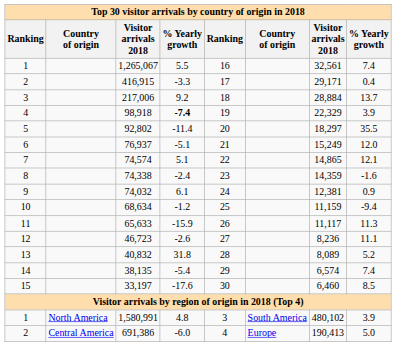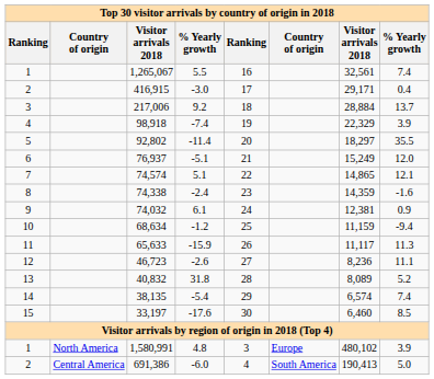 <table class="wikitable" style="margin: 1em auto 1em auto; text-align:center;">
 <tr>
 <th colspan="8" style="background-color: #ffdead;">Top 30 visitor arrivals by country of origin in 2018</th>
 </tr>
 <tr style="background:#ffdead;">
 <th>Ranking</th>
 <th>Country<br>of origin</th>
 <th>Visitor<br>arrivals<br>2018</th>
 <th>% Yearly <br>growth</th>
 <th>Ranking</th>
 <th>Country<br>of origin</th>
 <th>Visitor<br>arrivals<br>2018</th>
 <th>% Yearly <br>growth</th>
 </tr>
 <tr>
 <td>1</td>
 <td align=left></td>
 <td>1,265,067</td>
 <td>5.5</td>
 <td>16</td>
 <td align=left></td>
 <td>32,561</td>
 <td>7.4</td>
 </tr>
 <tr>
 <td>2</td>
 <td align=left></td>
 <td>416,915</td>
-<td>-3.3</td>
+<td>-3.0</td>
 <td>17</td>
 <td align=left></td>
 <td>29,171</td>
 <td>0.4</td>
 </tr>
 <tr>
 <td>3</td>
 <td align=left></td>
 <td>217,006</td>
 <td>9.2</td>
 <td>18</td>
 <td align=left></td>
 <td>28,884</td>
 <td>13.7</td>
 </tr>
 <tr>
 <td>4</td>
 <td align=left></td>
 <td>98,918</td>
-<td><strong>-7.4</strong></td>
+<td>-7.4</td>
 <td>19</td>
 <td align=left></td>
 <td>22,329</td>
 <td>3.9</td>
 </tr>
 <tr>
 <td>5</td>
 <td align=left></td>
 <td>92,802</td>
 <td>-11.4</td>
 <td>20</td>
 <td align=left></td>
 <td>18,297</td>
 <td>35.5</td>
 </tr>
 <tr>
 <td>6</td>
 <td align=left></td>
 <td>76,937</td>
 <td>-5.1</td>
 <td>21</td>
 <td align=left></td>
 <td>15,249</td>
 <td>12.0</td>
 </tr>
 <tr>
 <td>7</td>
 <td align=left></td>
 <td>74,574</td>
 <td>5.1</td>
 <td>22</td>
 <td align=left></td>
 <td>14,865</td>
 <td>12.1</td>
 </tr>
 <tr>
 <td>8</td>
 <td align=left></td>
 <td>74,338</td>
 <td>-2.4</td>
 <td>23</td>
 <td align=left></td>
 <td>14,359</td>
 <td>-1.6</td>
 </tr>
 <tr>
 <td>9</td>
 <td align=left></td>
 <td>74,032</td>
 <td>6.1</td>
 <td>24</td>
 <td align=left></td>
 <td>12,381</td>
 <td>0.9</td>
 </tr>
 <tr>
 <td>10</td>
 <td align=left></td>
 <td>68,634</td>
 <td>-1.2</td>
 <td>25</td>
 <td align=left></td>
 <td>11,159</td>
 <td>-9.4</td>
 </tr>
 <tr>
 <td>11</td>
 <td align=left></td>
 <td>65,633</td>
 <td>-15.9</td>
 <td>26</td>
 <td align=left></td>
 <td>11,117</td>
 <td>11.3</td>
 </tr>
 <tr>
 <td>12</td>
 <td align=left></td>
 <td>46,723</td>
 <td>-2.6</td>
 <td>27</td>
 <td align=left></td>
 <td>8,236</td>
 <td>11.1</td>
 </tr>
 <tr>
 <td>13</td>
 <td align=left></td>
 <td>40,832</td>
 <td>31.8</td>
 <td>28</td>
 <td align=left></td>
 <td>8,089</td>
 <td>5.2</td>
 </tr>
 <tr>
 <td>14</td>
 <td align=left></td>
 <td>38,135</td>
 <td>-5.4</td>
 <td>29</td>
 <td align=left></td>
 <td>6,574</td>
 <td>7.4</td>
 </tr>
 <tr>
 <td>15</td>
 <td align=left></td>
 <td>33,197</td>
 <td>-17.6</td>
 <td>30</td>
 <td align=left></td>
 <td>6,460</td>
 <td>8.5</td>
 </tr>
 <tr>
 <td colspan="8"  style="background-color: #ffdead;"><strong>Visitor arrivals by region of origin in 2018 (Top 4)</strong></td>
 </tr>
 <tr>
 <td>1</td>
 <td align=left><a href='#'>North America</a></td>
 <td>1,580,991</td>
 <td>4.8</td>
 <td>3</td>
-<td align=left><a href='#'>South America</a></td>
+<td align=left><a href='#'>Europe</a></td>
 <td>480,102</td>
 <td>3.9</td>
 </tr>
 <tr>
 <td>2</td>
 <td align=left><a href='#'>Central America</a></td>
 <td>691,386</td>
 <td>-6.0</td>
 <td>4</td>
-<td align=left><a href='#'>Europe</a></td>
+<td align=left><a href='#'>South America</a></td>
 <td>190,413</td>
 <td>5.0</td>
 </tr>
 </table>
